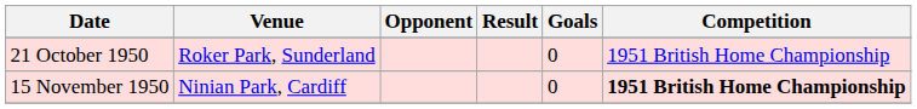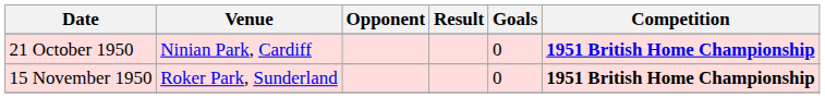 <table class="wikitable">
 <tr>
 <th>Date</th>
 <th>Venue</th>
 <th>Opponent</th>
 <th>Result</th>
 <th>Goals</th>
 <th>Competition</th>
 </tr>
 <tr>
 </tr>
 <tr style="background:#ffdddd;">
 <td>21 October 1950</td>
-<td><a href='#'>Roker Park</a>, <a href='#'>Sunderland</a></td>
+<td><a href='#'>Ninian Park</a>, <a href='#'>Cardiff</a></td>
 <td></td>
 <td></td>
 <td>0</td>
-<td><a href='#'>1951 British Home Championship</a></td>
+<td><strong><a href='#'>1951 British Home Championship</a></strong></td>
 </tr>
 <tr>
 </tr>
 <tr style="background:#ffdddd;">
 <td>15 November 1950</td>
-<td><a href='#'>Ninian Park</a>, <a href='#'>Cardiff</a></td>
+<td><a href='#'>Roker Park</a>, <a href='#'>Sunderland</a></td>
 <td></td>
 <td></td>
 <td>0</td>
 <td><strong>1951 British Home Championship</strong></td>
 </tr>
 <tr>
 </tr>
 </table>
